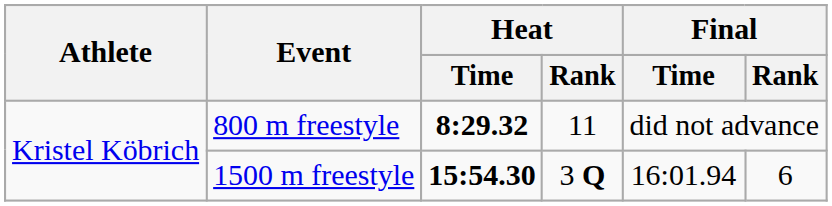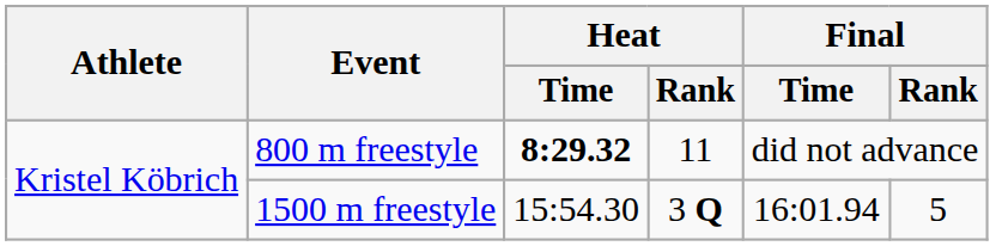 <table class=wikitable style="font-size:90%">
 <tr>
 <th rowspan="2">Athlete</th>
 <th rowspan="2">Event</th>
 <th colspan="2">Heat</th>
 <th colspan="2">Final</th>
 </tr>
 <tr style="font-size:95%">
 <th>Time</th>
 <th>Rank</th>
 <th>Time</th>
 <th>Rank</th>
 </tr>
 <tr align=center>
 <td align=left rowspan=2><a href='#'>Kristel Köbrich</a></td>
 <td align=left><a href='#'>800 m freestyle</a></td>
 <td><strong>8:29.32</strong></td>
 <td>11</td>
 <td colspan=2>did not advance</td>
 </tr>
 <tr align=center>
 <td align=left><a href='#'>1500 m freestyle</a></td>
-<td><strong>15:54.30</strong></td>
+<td>15:54.30</td>
 <td>3 <strong>Q</strong></td>
 <td>16:01.94</td>
-<td>6</td>
+<td>5</td>
 </tr>
 </table>
